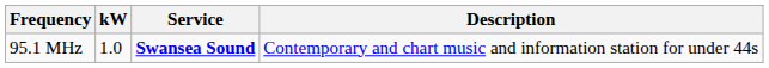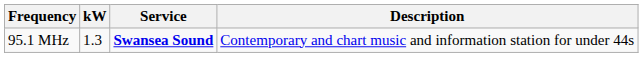 <table class="wikitable sortable">
 <tr>
 <th>Frequency</th>
 <th>kW</th>
 <th>Service</th>
 <th>Description</th>
 </tr>
 <tr>
 <td>95.1 MHz</td>
-<td>1.0</td>
+<td>1.3</td>
 <td><strong><a href='#'>Swansea Sound</a></strong></td>
 <td><a href='#'>Contemporary and chart music</a> and information station for under 44s</td>
 </tr>
 </table>
